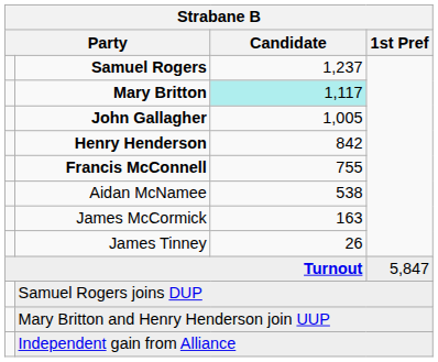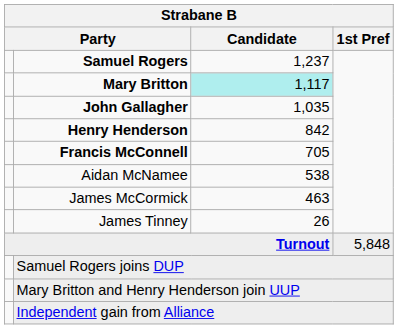 <table class="wikitable">
 <tr>
 <th colspan="4" align="center">Strabane B</th>
 </tr>
 <tr>
 <th colspan="2" align="center" width=200>Party</th>
 <th width=150>Candidate</th>
 <th width=60>1st Pref</th>
 </tr>
 <tr>
 <td></td>
 <td align="right"><strong>Samuel Rogers</strong></td>
 <td align="right">1,237</td>
 </tr>
 <tr>
 <td></td>
 <td align="right"><strong>Mary Britton</strong></td>
 <td align="right" style="background: paleturquoise;">1,117</td>
 </tr>
 <tr>
 <td></td>
 <td align="right"><strong>John Gallagher</strong></td>
-<td align="right">1,005</td>
+<td align="right">1,035</td>
 </tr>
 <tr>
 <td></td>
 <td align="right"><strong>Henry Henderson</strong></td>
 <td align="right">842</td>
 </tr>
 <tr>
 <td></td>
 <td align="right"><strong>Francis McConnell</strong></td>
-<td align="right">755</td>
+<td align="right">705</td>
 </tr>
 <tr>
 <td></td>
 <td align="right">Aidan McNamee</td>
 <td align="right">538</td>
 </tr>
 <tr>
 <td></td>
 <td align="right">James McCormick</td>
-<td align="right">163</td>
+<td align="right">463</td>
 </tr>
 <tr>
 <td></td>
 <td align="right">James Tinney</td>
 <td align="right">26</td>
 </tr>
 <tr bgcolor="EEEEEE">
 <td colspan=3 align="right"><strong><a href='#'>Turnout</a></strong></td>
-<td align="right">5,847</td>
+<td align="right">5,848</td>
 </tr>
 <tr>
 <td bgcolor=></td>
 <td colspan=3 bgcolor="EEEEEE">Samuel Rogers joins <a href='#'>DUP</a></td>
 </tr>
 <tr>
 <td bgcolor=></td>
 <td colspan=3 bgcolor="EEEEEE">Mary Britton and Henry Henderson join <a href='#'>UUP</a></td>
 </tr>
 <tr>
 <td bgcolor=></td>
 <td colspan=3 bgcolor="EEEEEE"><a href='#'>Independent</a> gain from <a href='#'>Alliance</a></td>
 </tr>
 </table>
